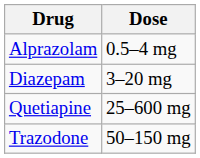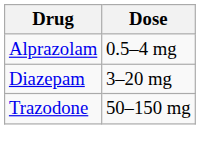 <table class="wikitable floatright">
 <tr>
 <th>Drug</th>
 <th>Dose</th>
 </tr>
 <tr>
 <td><a href='#'>Alprazolam</a></td>
 <td>0.5–4 mg</td>
 </tr>
 <tr>
 <td><a href='#'>Diazepam</a></td>
 <td>3–20 mg</td>
 </tr>
 <tr>
-<td><a href='#'>Quetiapine</a></td>
-<td>25–600 mg</td>
-</tr>
-<tr>
 <td><a href='#'>Trazodone</a></td>
 <td>50–150 mg</td>
 </tr>
 </table>
